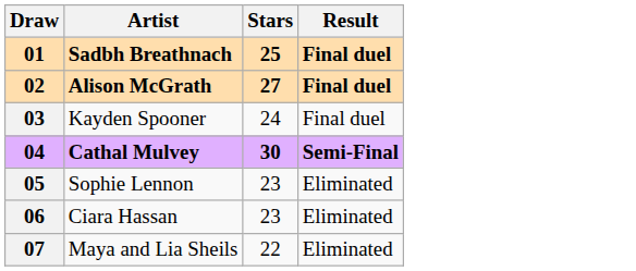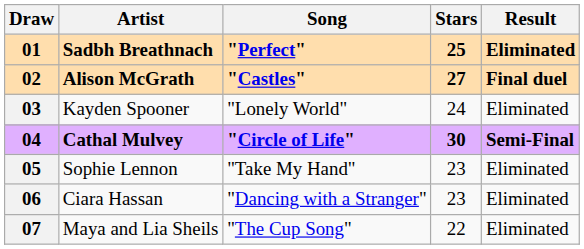 <table class="wikitable sortable plainrowheaders">
 <tr>
 <th scope="col">Draw</th>
 <th scope="col">Artist</th>
+<th scope="col">Song</th>
 <th scope="col">Stars</th>
 <th scope="col">Result</th>
 </tr>
 <tr style="font-weight: bold; background: navajowhite;">
 <th scope="row" style="text-align:center; font-weight:bold; background:navajowhite">01</th>
 <td>Sadbh Breathnach</td>
+<td>"<a href='#'>Perfect</a>" </td>
 <td align="center">25</td>
-<td>Final duel</td>
+<td>Eliminated</td>
 </tr>
 <tr style="font-weight: bold; background: navajowhite;">
 <th scope="row" style="text-align:center; font-weight:bold; background:navajowhite">02</th>
 <td>Alison McGrath</td>
+<td>"<a href='#'>Castles</a>" </td>
 <td align="center">27</td>
 <td>Final duel</td>
 </tr>
 <tr>
 <th scope="row" style="text-align:center;">03</th>
 <td>Kayden Spooner</td>
+<td>"Lonely World" </td>
 <td align="center">24</td>
-<td>Final duel</td>
+<td>Eliminated</td>
 </tr>
 <tr style="font-weight: bold; background:#E0B0FF;">
 <th scope="row" style="text-align:center; font-weight:bold; background:#E0B0FF">04</th>
 <td>Cathal Mulvey</td>
+<td>"<a href='#'>Circle of Life</a>" </td>
 <td align="center">30</td>
 <td>Semi-Final</td>
 </tr>
 <tr>
 <th scope="row" style="text-align:center;">05</th>
 <td>Sophie Lennon</td>
+<td>"Take My Hand" </td>
 <td align="center">23</td>
 <td>Eliminated</td>
 </tr>
 <tr>
 <th scope="row" style="text-align:center;">06</th>
 <td>Ciara Hassan</td>
+<td>"<a href='#'>Dancing with a Stranger</a>" </td>
 <td align="center">23</td>
 <td>Eliminated</td>
 </tr>
 <tr>
 <th scope="row" style="text-align:center;">07</th>
 <td>Maya and Lia Sheils</td>
+<td>"<a href='#'>The Cup Song</a>" </td>
 <td align="center">22</td>
 <td>Eliminated</td>
 </tr>
 </table>
